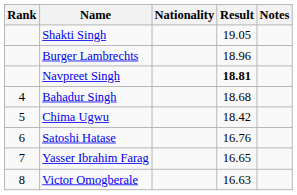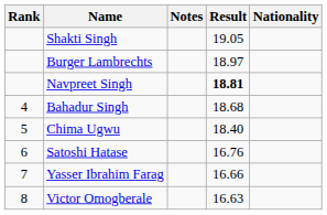 <table class="wikitable sortable" style="text-align:center;font-size:95%">
 <tr>
 <th>Rank</th>
 <th>Name</th>
+<th>Notes</th>
+<th>Result</th>
 <th>Nationality</th>
-<th>Result</th>
-<th>Notes</th>
 </tr>
 <tr>
 <td></td>
 <td align=left><a href='#'>Shakti Singh</a></td>
+<td></td>
+<td>19.05</td>
 <td align=left></td>
-<td>19.05</td>
-<td></td>
 </tr>
 <tr>
 <td></td>
 <td align=left><a href='#'>Burger Lambrechts</a></td>
+<td></td>
+<td>18.97</td>
 <td align=left></td>
-<td>18.96</td>
-<td></td>
 </tr>
 <tr>
 <td></td>
 <td align=left><a href='#'>Navpreet Singh</a></td>
+<td></td>
+<td><strong>18.81</strong></td>
 <td align=left></td>
-<td><strong>18.81</strong></td>
-<td></td>
 </tr>
 <tr>
 <td>4</td>
 <td align=left><a href='#'>Bahadur Singh</a></td>
+<td></td>
+<td>18.68</td>
 <td align=left></td>
-<td>18.68</td>
-<td></td>
 </tr>
 <tr>
 <td>5</td>
 <td align=left><a href='#'>Chima Ugwu</a></td>
+<td></td>
+<td>18.40</td>
 <td align=left></td>
-<td>18.42</td>
-<td></td>
 </tr>
 <tr>
 <td>6</td>
 <td align=left><a href='#'>Satoshi Hatase</a></td>
+<td></td>
+<td>16.76</td>
 <td align=left></td>
-<td>16.76</td>
-<td></td>
 </tr>
 <tr>
 <td>7</td>
 <td align=left><a href='#'>Yasser Ibrahim Farag</a></td>
+<td></td>
+<td>16.66</td>
 <td align=left></td>
-<td>16.65</td>
-<td></td>
 </tr>
 <tr>
 <td>8</td>
 <td align=left><a href='#'>Victor Omogberale</a></td>
+<td></td>
+<td>16.63</td>
 <td align=left></td>
-<td>16.63</td>
-<td></td>
 </tr>
 </table>
